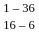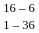 <table style="text-align:center">
 <tr>
 <th width=200></th>
 <th width=100></th>
 <th width=200></th>
 </tr>
 <tr>
+<td align=right><strong></strong></td>
+<td>16 – 6</td>
+<td align=left></td>
+</tr>
+<tr>
 <td align=right></td>
 <td>1 – 36</td>
 <td align=left><strong></strong></td>
 </tr>
-<tr>
-<td align=right><strong></strong></td>
-<td>16 – 6</td>
-<td align=left></td>
-</tr>
 </table>
